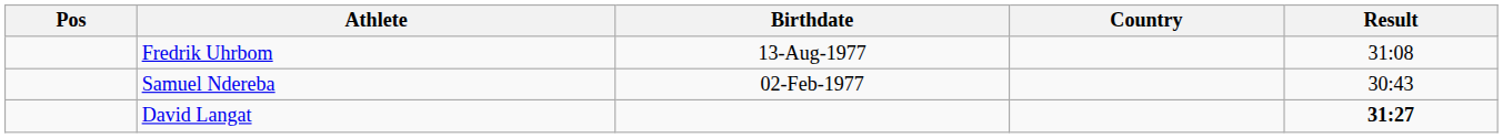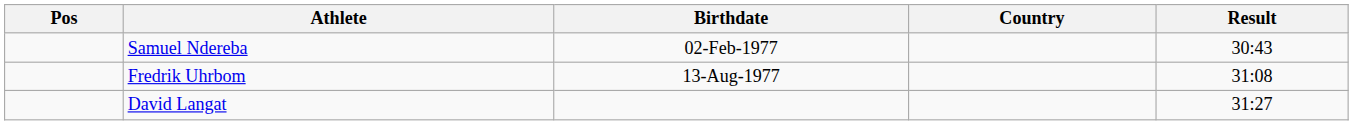 <table class="wikitable"  style="text-align:center; width:60%;">
 <tr>
 <th>Pos</th>
 <th>Athlete</th>
 <th>Birthdate</th>
 <th>Country</th>
 <th>Result</th>
 </tr>
 <tr>
 <td align=center></td>
+<td align=left><a href='#'>Samuel Ndereba</a></td>
+<td>02-Feb-1977</td>
+<td align=left></td>
+<td>30:43</td>
+</tr>
+<tr>
+<td align=center></td>
 <td align=left><a href='#'>Fredrik Uhrbom</a></td>
 <td>13-Aug-1977</td>
 <td align=left></td>
 <td>31:08</td>
 </tr>
 <tr>
 <td align=center></td>
-<td align=left><a href='#'>Samuel Ndereba</a></td>
-<td>02-Feb-1977</td>
-<td align=left></td>
-<td>30:43</td>
-</tr>
-<tr>
-<td align=center></td>
 <td align=left><a href='#'>David Langat</a></td>
 <td></td>
 <td align=left></td>
-<td><strong>31:27</strong></td>
+<td>31:27</td>
 </tr>
 </table>
